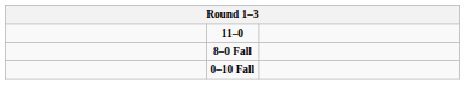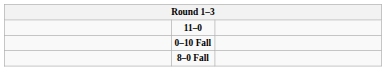 <table class="wikitable" style="text-align: center; font-size:90% ">
 <tr>
 <th colspan="3">Round 1–3</th>
 </tr>
 <tr>
 <td align="left" width="250"><strong></strong></td>
 <td align="center" width="60"><strong>11–0</strong></td>
 <td align="left" width="250"></td>
 </tr>
 <tr>
+<td align="left" width="250"></td>
+<td align="center" width="60"><strong>0–10 Fall</strong></td>
+<td align="left" width="250"><strong></strong></td>
+</tr>
+<tr>
 <td align="left" width="250"><strong></strong></td>
 <td align="center" width="60"><strong>8–0 Fall</strong></td>
 <td align="left" width="250"></td>
 </tr>
-<tr>
-<td align="left" width="250"></td>
-<td align="center" width="60"><strong>0–10 Fall</strong></td>
-<td align="left" width="250"><strong></strong></td>
-</tr>
 </table>
